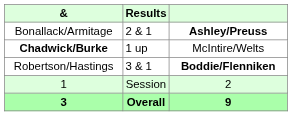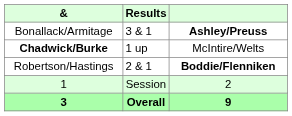 <table border="1" cellpadding="3" style="border-collapse: collapse; text-align:center;">
 <tr style="background:#ddffdd;">
 <th width=160> & </th>
 <th>Results</th>
 <th width=160></th>
 </tr>
 <tr>
 <td>Bonallack/Armitage</td>
-<td align=left> 2 & 1</td>
+<td align=left> 3 & 1</td>
 <td><strong>Ashley/Preuss</strong></td>
 </tr>
 <tr>
 <td><strong>Chadwick/Burke</strong></td>
 <td align=left> 1 up</td>
 <td>McIntire/Welts</td>
 </tr>
 <tr>
 <td>Robertson/Hastings</td>
-<td align=left> 3 & 1</td>
+<td align=left> 2 & 1</td>
 <td><strong>Boddie/Flenniken</strong></td>
 </tr>
 <tr style="background:#ddffdd;">
 <td>1</td>
 <td>Session</td>
 <td>2</td>
 </tr>
 <tr style="background:#aaffaa;">
 <th>3</th>
 <th>Overall</th>
 <th>9</th>
 </tr>
 </table>
